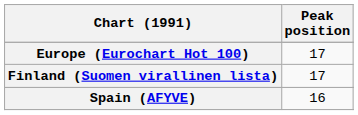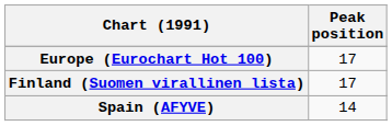 <table class="wikitable sortable plainrowheaders" style="text-align:center">
 <tr>
 <th scope="col">Chart (1991)</th>
 <th scope="col">Peak<br>position</th>
 </tr>
 <tr>
 </tr>
 <tr>
 </tr>
 <tr>
 </tr>
 <tr>
 <th scope="row">Europe (<a href='#'>Eurochart Hot 100</a>)</th>
 <td>17</td>
 </tr>
 <tr>
 <th scope="row">Finland (<a href='#'>Suomen virallinen lista</a>)</th>
 <td>17</td>
 </tr>
 <tr>
 </tr>
 <tr>
 </tr>
 <tr>
 </tr>
 <tr>
 </tr>
 <tr>
 </tr>
 <tr>
 </tr>
 <tr>
 <th scope="row">Spain (<a href='#'>AFYVE</a>)</th>
-<td>16</td>
+<td>14</td>
 </tr>
 <tr>
 </tr>
 <tr>
 </tr>
 <tr>
 </tr>
 </table>
